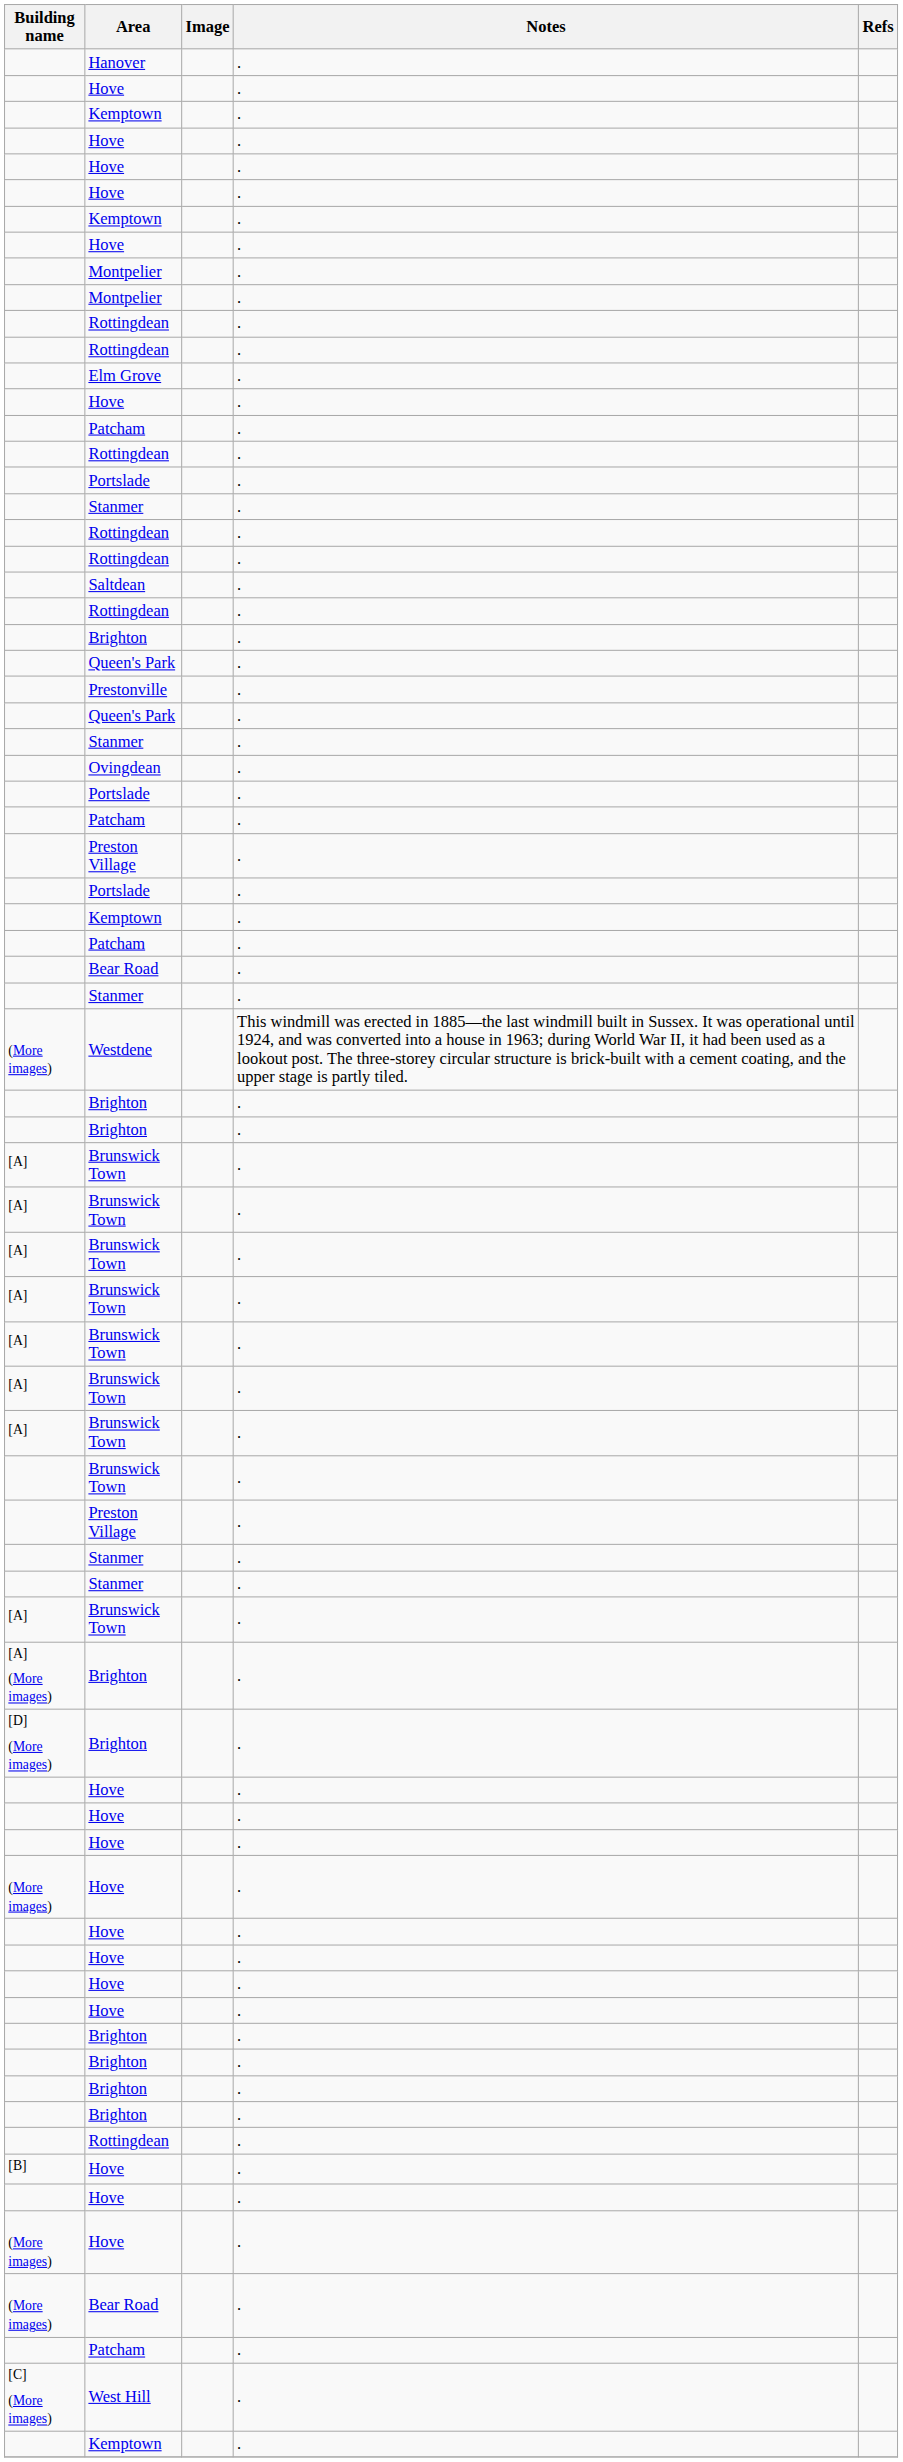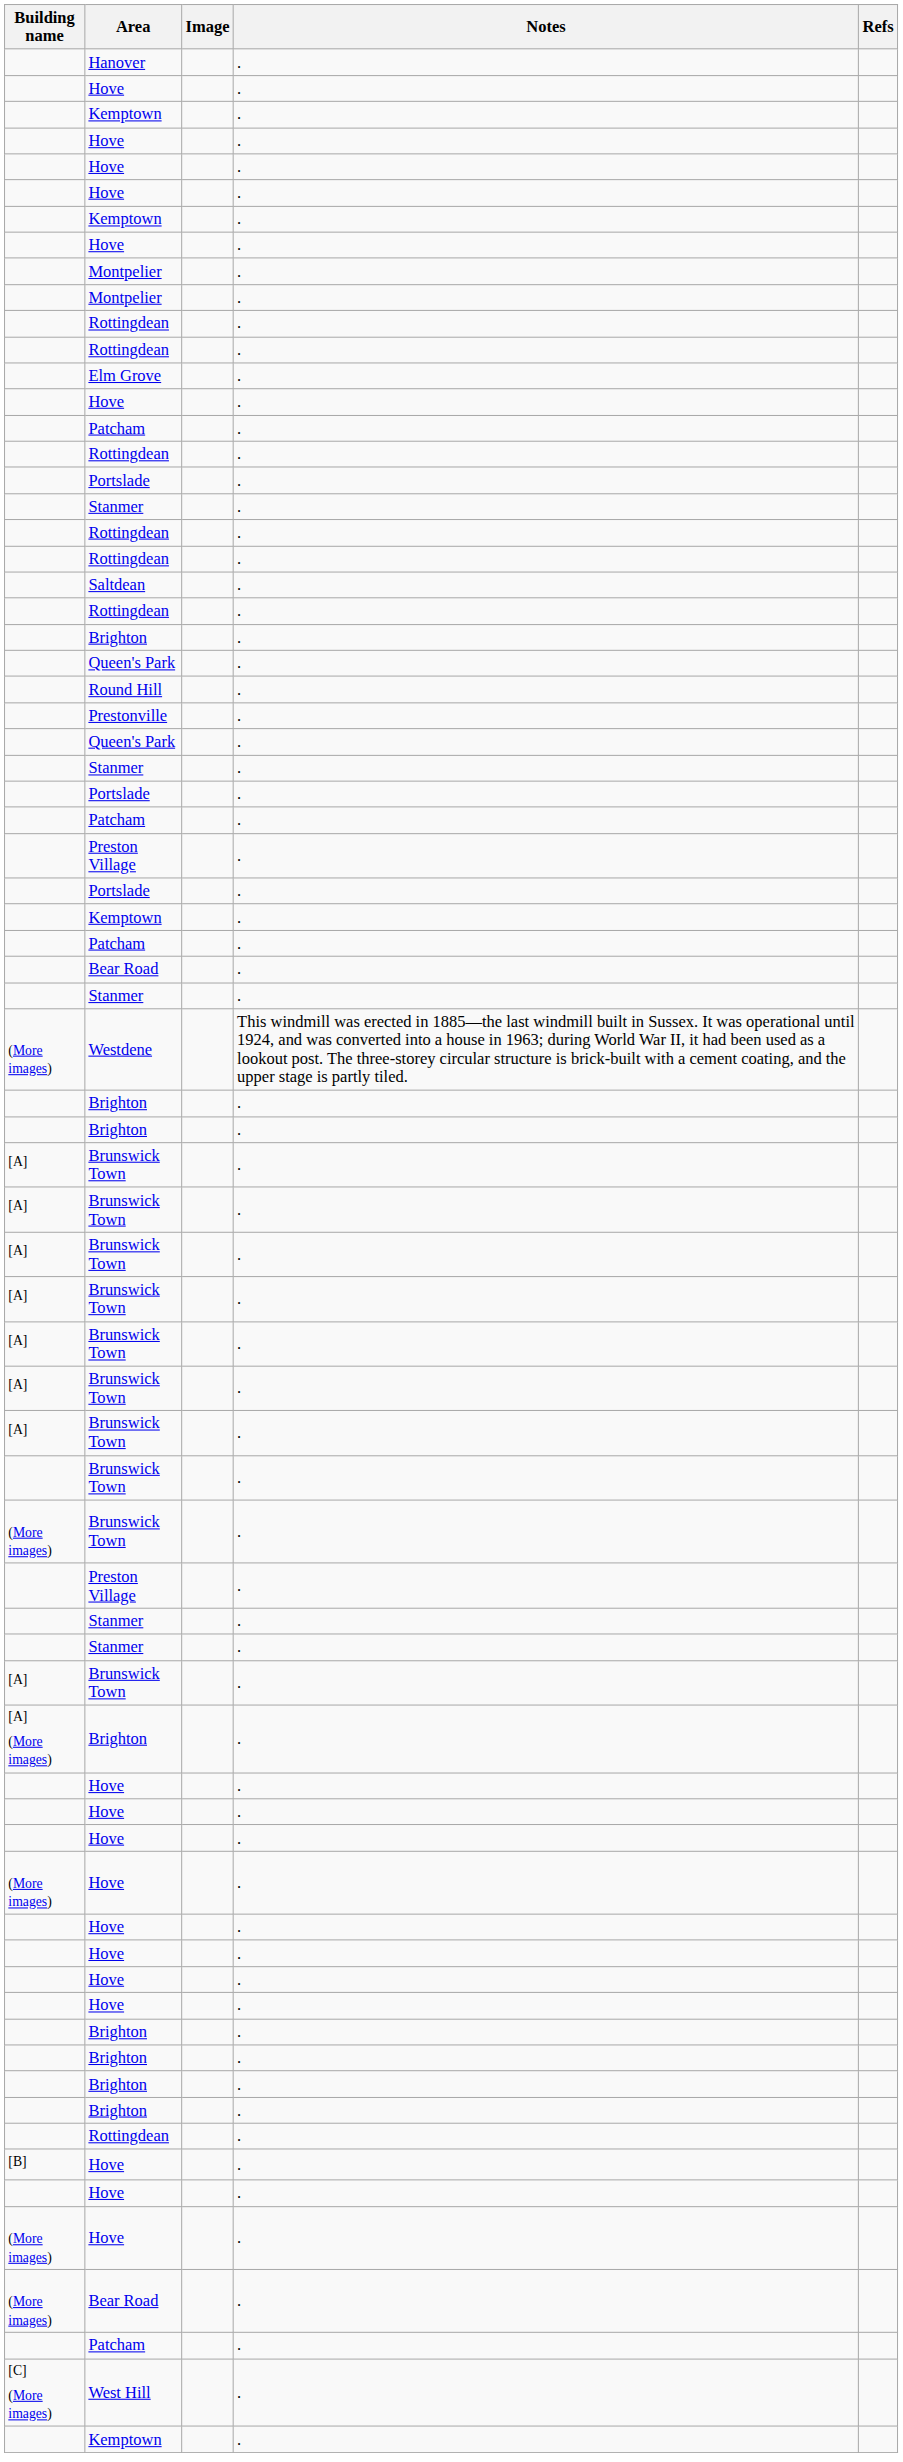 <table class="wikitable sortable">
 <tr>
 <th>Building name</th>
 <th>Area</th>
 <th class="unsortable">Image</th>
 <th class="unsortable">Notes</th>
 <th class="unsortable">Refs</th>
 </tr>
 <tr>
 <td></td>
 <td><a href='#'>Hanover</a><br></td>
 <td></td>
 <td>.</td>
 <td></td>
 </tr>
 <tr>
 <td></td>
 <td><a href='#'>Hove</a><br></td>
 <td></td>
 <td>.</td>
 <td></td>
 </tr>
 <tr>
 <td></td>
 <td><a href='#'>Kemptown</a><br></td>
 <td></td>
 <td>.</td>
 <td></td>
 </tr>
 <tr>
 <td></td>
 <td><a href='#'>Hove</a><br></td>
 <td></td>
 <td>.</td>
 <td></td>
 </tr>
 <tr>
 <td></td>
 <td><a href='#'>Hove</a><br></td>
 <td></td>
 <td>.</td>
 <td></td>
 </tr>
 <tr>
 <td></td>
 <td><a href='#'>Hove</a><br></td>
 <td></td>
 <td>.</td>
 <td></td>
 </tr>
 <tr>
 <td></td>
 <td><a href='#'>Kemptown</a><br></td>
 <td></td>
 <td>.</td>
 <td></td>
 </tr>
 <tr>
 <td></td>
 <td><a href='#'>Hove</a><br></td>
 <td></td>
 <td>.</td>
 <td></td>
 </tr>
 <tr>
 <td></td>
 <td><a href='#'>Montpelier</a><br></td>
 <td></td>
 <td>.</td>
 <td></td>
 </tr>
 <tr>
 <td></td>
 <td><a href='#'>Montpelier</a><br></td>
 <td></td>
 <td>.</td>
 <td></td>
 </tr>
 <tr>
 <td></td>
 <td><a href='#'>Rottingdean</a><br></td>
 <td></td>
 <td>.</td>
 <td></td>
 </tr>
 <tr>
 <td></td>
 <td><a href='#'>Rottingdean</a><br></td>
 <td></td>
 <td>.</td>
 <td></td>
 </tr>
 <tr>
 <td></td>
 <td><a href='#'>Elm Grove</a><br></td>
 <td></td>
 <td>.</td>
 <td></td>
 </tr>
 <tr>
 <td></td>
 <td><a href='#'>Hove</a><br></td>
 <td></td>
 <td>.</td>
 <td></td>
 </tr>
 <tr>
 <td></td>
 <td><a href='#'>Patcham</a><br></td>
 <td></td>
 <td>.</td>
 <td></td>
 </tr>
 <tr>
 <td></td>
 <td><a href='#'>Rottingdean</a><br></td>
 <td></td>
 <td>.</td>
 <td></td>
 </tr>
 <tr>
 <td></td>
 <td><a href='#'>Portslade</a><br></td>
 <td></td>
 <td>.</td>
 <td></td>
 </tr>
 <tr>
 <td></td>
 <td><a href='#'>Stanmer</a><br></td>
 <td></td>
 <td>.</td>
 <td></td>
 </tr>
 <tr>
 <td></td>
 <td><a href='#'>Rottingdean</a><br></td>
 <td></td>
 <td>.</td>
 <td></td>
 </tr>
 <tr>
 <td></td>
 <td><a href='#'>Rottingdean</a><br></td>
 <td></td>
 <td>.</td>
 <td></td>
 </tr>
 <tr>
 <td></td>
 <td><a href='#'>Saltdean</a><br></td>
 <td></td>
 <td>.</td>
 <td></td>
 </tr>
 <tr>
 <td></td>
 <td><a href='#'>Rottingdean</a><br></td>
 <td></td>
 <td>.</td>
 <td></td>
 </tr>
 <tr>
 <td></td>
 <td><a href='#'>Brighton</a><br></td>
 <td></td>
 <td>.</td>
 <td></td>
 </tr>
 <tr>
 <td></td>
 <td><a href='#'>Queen's Park</a><br></td>
 <td></td>
 <td>.</td>
 <td></td>
 </tr>
 <tr>
 <td></td>
+<td><a href='#'>Round Hill</a><br></td>
+<td></td>
+<td>.</td>
+<td></td>
+</tr>
+<tr>
+<td></td>
 <td><a href='#'>Prestonville</a><br></td>
 <td></td>
 <td>.</td>
 <td></td>
 </tr>
 <tr>
 <td></td>
 <td><a href='#'>Queen's Park</a><br></td>
 <td></td>
 <td>.</td>
 <td></td>
 </tr>
 <tr>
 <td></td>
 <td><a href='#'>Stanmer</a><br></td>
-<td></td>
-<td>.</td>
-<td></td>
-</tr>
-<tr>
-<td></td>
-<td><a href='#'>Ovingdean</a><br></td>
 <td></td>
 <td>.</td>
 <td></td>
 </tr>
 <tr>
 <td></td>
 <td><a href='#'>Portslade</a><br></td>
 <td></td>
 <td>.</td>
 <td></td>
 </tr>
 <tr>
 <td></td>
 <td><a href='#'>Patcham</a><br></td>
 <td></td>
 <td>.</td>
 <td></td>
 </tr>
 <tr>
 <td></td>
 <td><a href='#'>Preston Village</a><br></td>
 <td></td>
 <td>.</td>
 <td></td>
 </tr>
 <tr>
 <td></td>
 <td><a href='#'>Portslade</a><br></td>
 <td></td>
 <td>.</td>
 <td></td>
 </tr>
 <tr>
 <td></td>
 <td><a href='#'>Kemptown</a><br></td>
 <td></td>
 <td>.</td>
 <td></td>
 </tr>
 <tr>
 <td></td>
 <td><a href='#'>Patcham</a><br></td>
 <td></td>
 <td>.</td>
 <td></td>
 </tr>
 <tr>
 <td></td>
 <td><a href='#'>Bear Road</a><br></td>
 <td></td>
 <td>.</td>
 <td></td>
 </tr>
 <tr>
 <td></td>
 <td><a href='#'>Stanmer</a><br></td>
 <td></td>
 <td>.</td>
 <td></td>
 </tr>
 <tr>
 <td><br><small>(<a href='#'>More images</a>)</small></td>
 <td><a href='#'>Westdene</a><br></td>
 <td></td>
 <td>This windmill was erected in 1885—the last windmill built in Sussex.  It was operational until 1924, and was converted into a house in 1963; during World War II, it had been used as a lookout post.  The three-storey circular structure is brick-built with a cement coating, and the upper stage is partly tiled.</td>
 <td></td>
 </tr>
 <tr>
 <td></td>
 <td><a href='#'>Brighton</a><br></td>
 <td></td>
 <td>.</td>
 <td></td>
 </tr>
 <tr>
 <td></td>
 <td><a href='#'>Brighton</a><br></td>
 <td></td>
 <td>.</td>
 <td></td>
 </tr>
 <tr>
 <td><sup>[A]</sup></td>
 <td><a href='#'>Brunswick Town</a><br></td>
 <td></td>
 <td>.</td>
 <td></td>
 </tr>
 <tr>
 <td><sup>[A]</sup></td>
 <td><a href='#'>Brunswick Town</a><br></td>
 <td></td>
 <td>.</td>
 <td></td>
 </tr>
 <tr>
 <td><sup>[A]</sup></td>
 <td><a href='#'>Brunswick Town</a><br></td>
 <td></td>
 <td>.</td>
 <td></td>
 </tr>
 <tr>
 <td><sup>[A]</sup></td>
 <td><a href='#'>Brunswick Town</a><br></td>
 <td></td>
 <td>.</td>
 <td></td>
 </tr>
 <tr>
 <td><sup>[A]</sup></td>
 <td><a href='#'>Brunswick Town</a><br></td>
 <td></td>
 <td>.</td>
 <td></td>
 </tr>
 <tr>
 <td><sup>[A]</sup></td>
 <td><a href='#'>Brunswick Town</a><br></td>
 <td></td>
 <td>.</td>
 <td></td>
 </tr>
 <tr>
 <td><sup>[A]</sup></td>
 <td><a href='#'>Brunswick Town</a><br></td>
 <td></td>
 <td>.</td>
 <td></td>
 </tr>
 <tr>
 <td></td>
 <td><a href='#'>Brunswick Town</a><br></td>
 <td></td>
 <td>.</td>
 <td></td>
 </tr>
 <tr>
+<td><br><small>(<a href='#'>More images</a>)</small></td>
+<td><a href='#'>Brunswick Town</a><br></td>
+<td></td>
+<td>.</td>
+<td></td>
+</tr>
+<tr>
 <td></td>
 <td><a href='#'>Preston Village</a><br></td>
 <td></td>
 <td>.</td>
 <td></td>
 </tr>
 <tr>
 <td></td>
 <td><a href='#'>Stanmer</a><br></td>
 <td></td>
 <td>.</td>
 <td></td>
 </tr>
 <tr>
 <td></td>
 <td><a href='#'>Stanmer</a><br></td>
 <td></td>
 <td>.</td>
 <td></td>
 </tr>
 <tr>
 <td><sup>[A]</sup></td>
 <td><a href='#'>Brunswick Town</a><br></td>
 <td></td>
 <td>.</td>
 <td></td>
 </tr>
 <tr>
 <td><sup>[A]</sup><br><small>(<a href='#'>More images</a>)</small></td>
-<td><a href='#'>Brighton</a><br></td>
-<td></td>
-<td>.</td>
-<td></td>
-</tr>
-<tr>
-<td><sup>[D]</sup><br><small>(<a href='#'>More images</a>)</small></td>
 <td><a href='#'>Brighton</a><br></td>
 <td></td>
 <td>.</td>
 <td></td>
 </tr>
 <tr>
 <td></td>
 <td><a href='#'>Hove</a><br></td>
 <td></td>
 <td>.</td>
 <td></td>
 </tr>
 <tr>
 <td></td>
 <td><a href='#'>Hove</a><br></td>
 <td></td>
 <td>.</td>
 <td></td>
 </tr>
 <tr>
 <td></td>
 <td><a href='#'>Hove</a><br></td>
 <td></td>
 <td>.</td>
 <td></td>
 </tr>
 <tr>
 <td><br><small>(<a href='#'>More images</a>)</small></td>
 <td><a href='#'>Hove</a><br></td>
 <td></td>
 <td>.</td>
 <td></td>
 </tr>
 <tr>
 <td></td>
 <td><a href='#'>Hove</a><br></td>
 <td></td>
 <td>.</td>
 <td></td>
 </tr>
 <tr>
 <td></td>
 <td><a href='#'>Hove</a><br></td>
 <td></td>
 <td>.</td>
 <td></td>
 </tr>
 <tr>
 <td></td>
 <td><a href='#'>Hove</a><br></td>
 <td></td>
 <td>.</td>
 <td></td>
 </tr>
 <tr>
 <td></td>
 <td><a href='#'>Hove</a><br></td>
 <td></td>
 <td>.</td>
 <td></td>
 </tr>
 <tr>
 <td></td>
 <td><a href='#'>Brighton</a><br></td>
 <td></td>
 <td>.</td>
 <td></td>
 </tr>
 <tr>
 <td></td>
 <td><a href='#'>Brighton</a><br></td>
 <td></td>
 <td>.</td>
 <td></td>
 </tr>
 <tr>
 <td></td>
 <td><a href='#'>Brighton</a><br></td>
 <td></td>
 <td>.</td>
 <td></td>
 </tr>
 <tr>
 <td></td>
 <td><a href='#'>Brighton</a><br></td>
 <td></td>
 <td>.</td>
 <td></td>
 </tr>
 <tr>
 <td></td>
 <td><a href='#'>Rottingdean</a><br></td>
 <td></td>
 <td>.</td>
 <td></td>
 </tr>
 <tr>
 <td><sup>[B]</sup></td>
 <td><a href='#'>Hove</a><br></td>
 <td></td>
 <td>.</td>
 <td></td>
 </tr>
 <tr>
 <td></td>
 <td><a href='#'>Hove</a><br></td>
 <td></td>
 <td>.</td>
 <td></td>
 </tr>
 <tr>
 <td><br><small>(<a href='#'>More images</a>)</small></td>
 <td><a href='#'>Hove</a><br></td>
 <td></td>
 <td>.</td>
 <td></td>
 </tr>
 <tr>
 <td><br><small>(<a href='#'>More images</a>)</small></td>
 <td><a href='#'>Bear Road</a><br></td>
 <td></td>
 <td>.</td>
 <td></td>
 </tr>
 <tr>
 <td></td>
 <td><a href='#'>Patcham</a><br></td>
 <td></td>
 <td>.</td>
 <td></td>
 </tr>
 <tr>
 <td><sup>[C]</sup><br><small>(<a href='#'>More images</a>)</small></td>
 <td><a href='#'>West Hill</a><br></td>
 <td></td>
 <td>.</td>
 <td></td>
 </tr>
 <tr>
 <td></td>
 <td><a href='#'>Kemptown</a><br></td>
 <td></td>
 <td>.</td>
 <td></td>
 </tr>
 <tr>
 </tr>
 </table>
